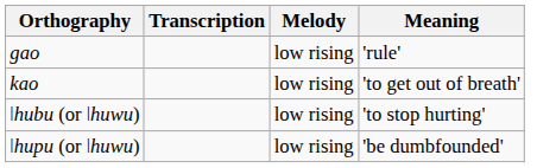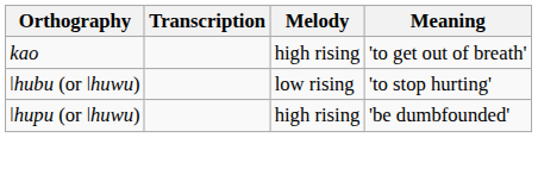 <table class=wikitable>
 <tr>
 <th>Orthography</th>
 <th>Transcription</th>
 <th>Melody</th>
 <th>Meaning</th>
 </tr>
 <tr>
-<td><em>gao</em></td>
-<td></td>
-<td>low rising</td>
-<td>'rule'</td>
-</tr>
-<tr>
 <td><em>kao</em></td>
 <td></td>
-<td>low rising</td>
+<td>high rising</td>
 <td>'to get out of breath'</td>
 </tr>
 <tr>
 <td><em>ǀhubu</em> (or <em>ǀhuwu</em>)</td>
 <td></td>
 <td>low rising</td>
 <td>'to stop hurting'</td>
 </tr>
 <tr>
 <td><em>ǀhupu</em> (or <em>ǀhuwu</em>)</td>
 <td></td>
-<td>low rising</td>
+<td>high rising</td>
 <td>'be dumbfounded'</td>
 </tr>
 </table>
